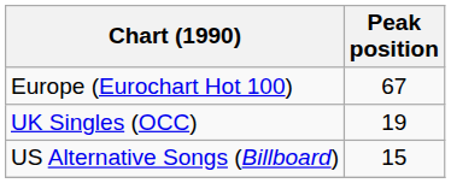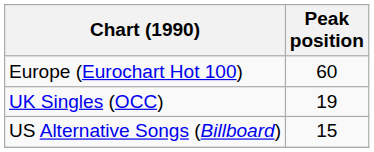 <table class="wikitable sortable">
 <tr>
 <th>Chart (1990)</th>
 <th>Peak<br>position</th>
 </tr>
 <tr>
 <td>Europe (<a href='#'>Eurochart Hot 100</a>)</td>
-<td align="center">67</td>
+<td align="center">60</td>
 </tr>
 <tr>
 <td><a href='#'>UK Singles</a> (<a href='#'>OCC</a>)</td>
 <td align="center">19</td>
 </tr>
 <tr>
 <td>US <a href='#'>Alternative Songs</a> (<em><a href='#'>Billboard</a></em>)</td>
 <td align="center">15</td>
 </tr>
 <tr>
 </tr>
 </table>
